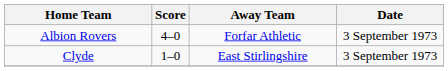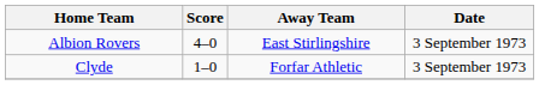 <table class="wikitable" style="text-align:center;">
 <tr>
 <th width=175>Home Team</th>
 <th width=20>Score</th>
 <th width=175>Away Team</th>
 <th width= 125>Date</th>
 </tr>
 <tr>
 <td><a href='#'>Albion Rovers</a></td>
 <td>4–0</td>
-<td><a href='#'>Forfar Athletic</a></td>
+<td><a href='#'>East Stirlingshire</a></td>
 <td>3 September 1973</td>
 </tr>
 <tr>
 <td><a href='#'>Clyde</a></td>
 <td>1–0</td>
-<td><a href='#'>East Stirlingshire</a></td>
+<td><a href='#'>Forfar Athletic</a></td>
 <td>3 September 1973</td>
 </tr>
 <tr>
 </tr>
 </table>
